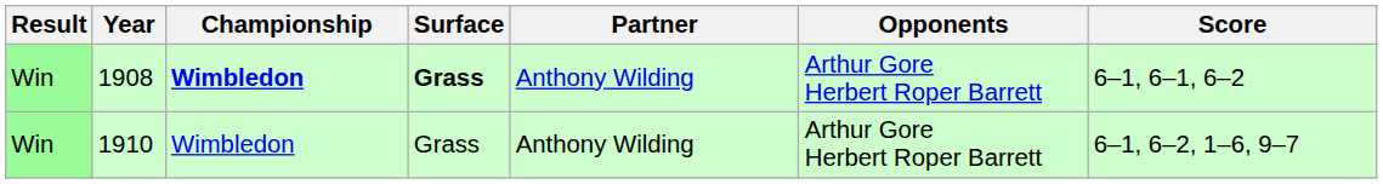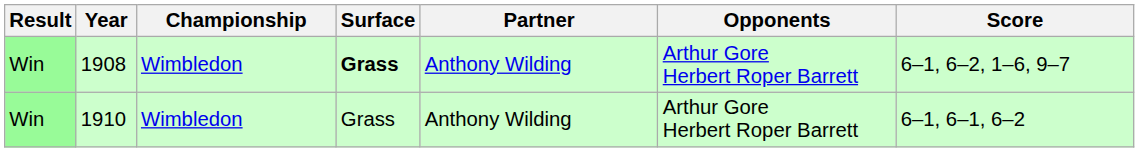 <table class="sortable wikitable">
 <tr>
 <th style="width:40px">Result</th>
 <th style="width:40px">Year</th>
 <th style="width:150px">Championship</th>
 <th style="width:50px">Surface</th>
 <th style="width:180px">Partner</th>
 <th style="width:180px">Opponents</th>
 <th style="width:180px" class="unsortable">Score</th>
 </tr>
 <tr style="background:#cfc;">
 <td style="background:#98fb98;">Win</td>
 <td>1908</td>
-<td><strong><a href='#'>Wimbledon</a></strong></td>
+<td><a href='#'>Wimbledon</a></td>
 <td><strong>Grass</strong></td>
 <td> <a href='#'>Anthony Wilding</a></td>
 <td> <a href='#'>Arthur Gore</a> <br>  <a href='#'>Herbert Roper Barrett</a></td>
-<td>6–1, 6–1, 6–2</td>
+<td>6–1, 6–2, 1–6, 9–7</td>
 </tr>
 <tr style="background:#cfc;">
 <td style="background:#98fb98;">Win</td>
 <td>1910</td>
 <td><a href='#'>Wimbledon</a></td>
 <td>Grass</td>
 <td> Anthony Wilding</td>
 <td> Arthur Gore <br>  Herbert Roper Barrett</td>
-<td>6–1, 6–2, 1–6, 9–7</td>
+<td>6–1, 6–1, 6–2</td>
 </tr>
 </table>
